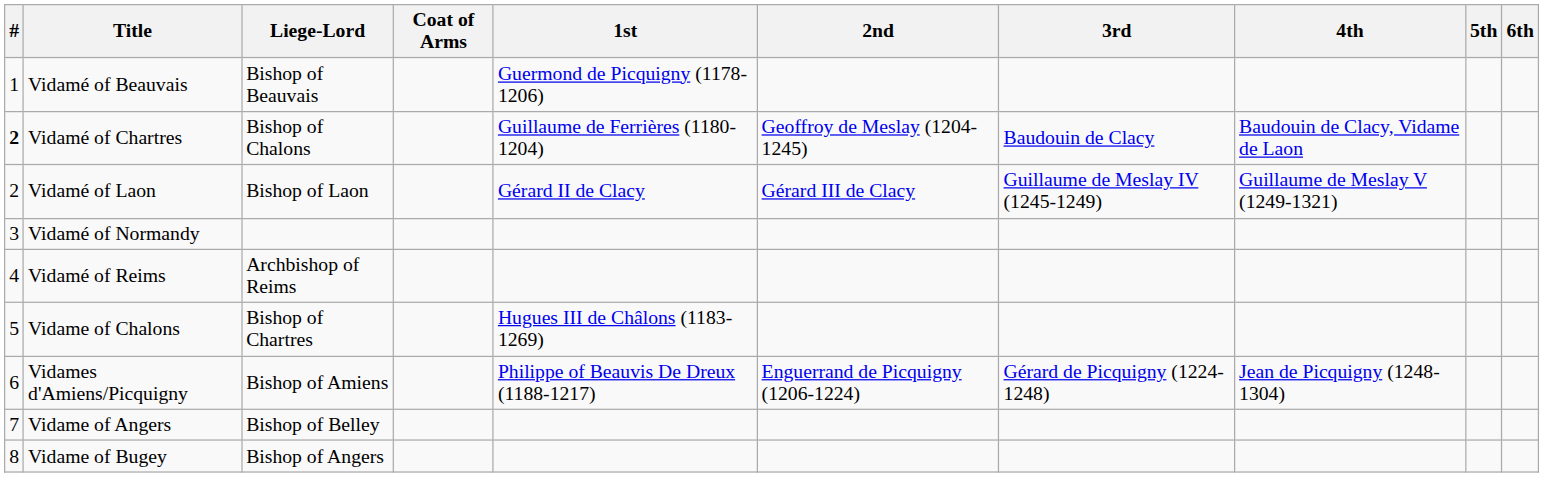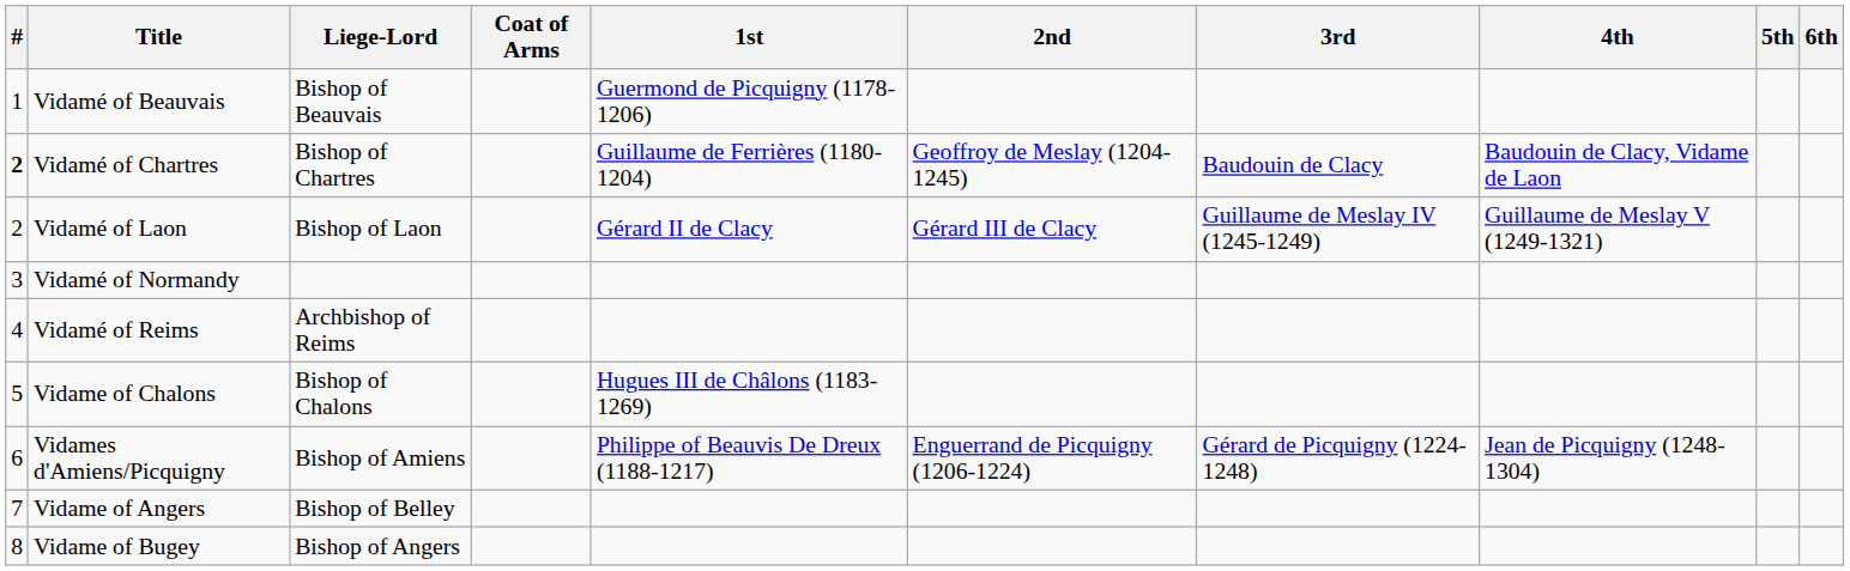 <table class="wikitable">
 <tr>
 <th>#</th>
 <th>Title</th>
 <th>Liege-Lord</th>
 <th>Coat of Arms</th>
 <th>1st</th>
 <th>2nd</th>
 <th>3rd</th>
 <th>4th</th>
 <th>5th</th>
 <th>6th</th>
 </tr>
 <tr>
 <td>1</td>
 <td>Vidamé of Beauvais</td>
 <td>Bishop of Beauvais</td>
 <td></td>
 <td><a href='#'>Guermond de Picquigny</a> (1178-1206)</td>
 <td></td>
 <td></td>
 <td></td>
 <td></td>
 <td></td>
 </tr>
 <tr>
 <td><strong>2</strong></td>
 <td>Vidamé of Chartres</td>
-<td>Bishop of Chalons</td>
+<td>Bishop of Chartres</td>
 <td></td>
 <td><a href='#'>Guillaume de Ferrières</a> (1180-1204)</td>
 <td><a href='#'>Geoffroy de Meslay</a> (1204-1245)</td>
 <td><a href='#'>Baudouin de Clacy</a></td>
 <td><a href='#'>Baudouin de Clacy, Vidame de Laon</a></td>
 <td></td>
 <td></td>
 </tr>
 <tr>
 <td>2</td>
 <td>Vidamé of Laon</td>
 <td>Bishop of Laon</td>
 <td></td>
 <td><a href='#'>Gérard II de Clacy</a></td>
 <td><a href='#'>Gérard III de Clacy</a></td>
 <td><a href='#'>Guillaume de Meslay IV</a> (1245-1249)</td>
 <td><a href='#'>Guillaume de Meslay V</a> (1249-1321)</td>
 <td></td>
 <td></td>
 </tr>
 <tr>
 <td>3</td>
 <td>Vidamé of Normandy</td>
 <td></td>
 <td></td>
 <td></td>
 <td></td>
 <td></td>
 <td></td>
 <td></td>
 <td></td>
 </tr>
 <tr>
 <td>4</td>
 <td>Vidamé of Reims</td>
 <td>Archbishop of Reims</td>
 <td></td>
 <td></td>
 <td></td>
 <td></td>
 <td></td>
 <td></td>
 <td></td>
 </tr>
 <tr>
 <td>5</td>
 <td>Vidame of Chalons</td>
-<td>Bishop of Chartres</td>
+<td>Bishop of Chalons</td>
 <td></td>
 <td><a href='#'>Hugues III de Châlons</a> (1183-1269)</td>
 <td></td>
 <td></td>
 <td></td>
 <td></td>
 <td></td>
 </tr>
 <tr>
 <td>6</td>
 <td>Vidames d'Amiens/Picquigny</td>
 <td>Bishop of Amiens</td>
 <td></td>
 <td><a href='#'>Philippe of Beauvis De Dreux</a> (1188-1217)</td>
 <td><a href='#'>Enguerrand de Picquigny</a> (1206-1224)</td>
 <td><a href='#'>Gérard de Picquigny</a> (1224-1248)</td>
 <td><a href='#'>Jean de Picquigny</a> (1248-1304)</td>
 <td></td>
 <td></td>
 </tr>
 <tr>
 <td>7</td>
 <td>Vidame of Angers</td>
 <td>Bishop of Belley</td>
 <td></td>
 <td></td>
 <td></td>
 <td></td>
 <td></td>
 <td></td>
 <td></td>
 </tr>
 <tr>
 <td>8</td>
 <td>Vidame of Bugey</td>
 <td>Bishop of Angers</td>
 <td></td>
 <td></td>
 <td></td>
 <td></td>
 <td></td>
 <td></td>
 <td></td>
 </tr>
 </table>
